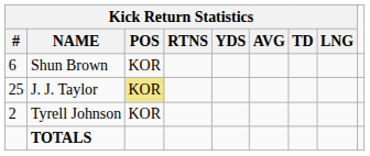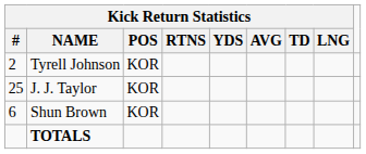 <table class="wikitable sortable collapsible collapsed">
 <tr>
 <th colspan="8">Kick Return Statistics</th>
 </tr>
 <tr>
 <th>#</th>
 <th>NAME</th>
 <th>POS</th>
 <th>RTNS</th>
 <th>YDS</th>
 <th>AVG</th>
 <th>TD</th>
 <th>LNG</th>
 </tr>
 <tr>
-<td>6</td>
-<td>Shun Brown</td>
+<td>2</td>
+<td>Tyrell Johnson</td>
 <td>KOR</td>
 <td></td>
 <td></td>
 <td></td>
 <td></td>
 <td></td>
 <td></td>
 </tr>
 <tr>
 <td>25</td>
 <td>J. J. Taylor</td>
-<td style="background: khaki;">KOR</td>
+<td>KOR</td>
 <td></td>
 <td></td>
 <td></td>
 <td></td>
 <td></td>
 <td></td>
 </tr>
 <tr>
-<td>2</td>
-<td>Tyrell Johnson</td>
+<td>6</td>
+<td>Shun Brown</td>
 <td>KOR</td>
 <td></td>
 <td></td>
 <td></td>
 <td></td>
 <td></td>
 <td></td>
 </tr>
 <tr>
 <td></td>
 <td><strong>TOTALS</strong></td>
 <td></td>
 <td></td>
 <td></td>
 <td></td>
 <td></td>
 <td></td>
 </tr>
 </table>
